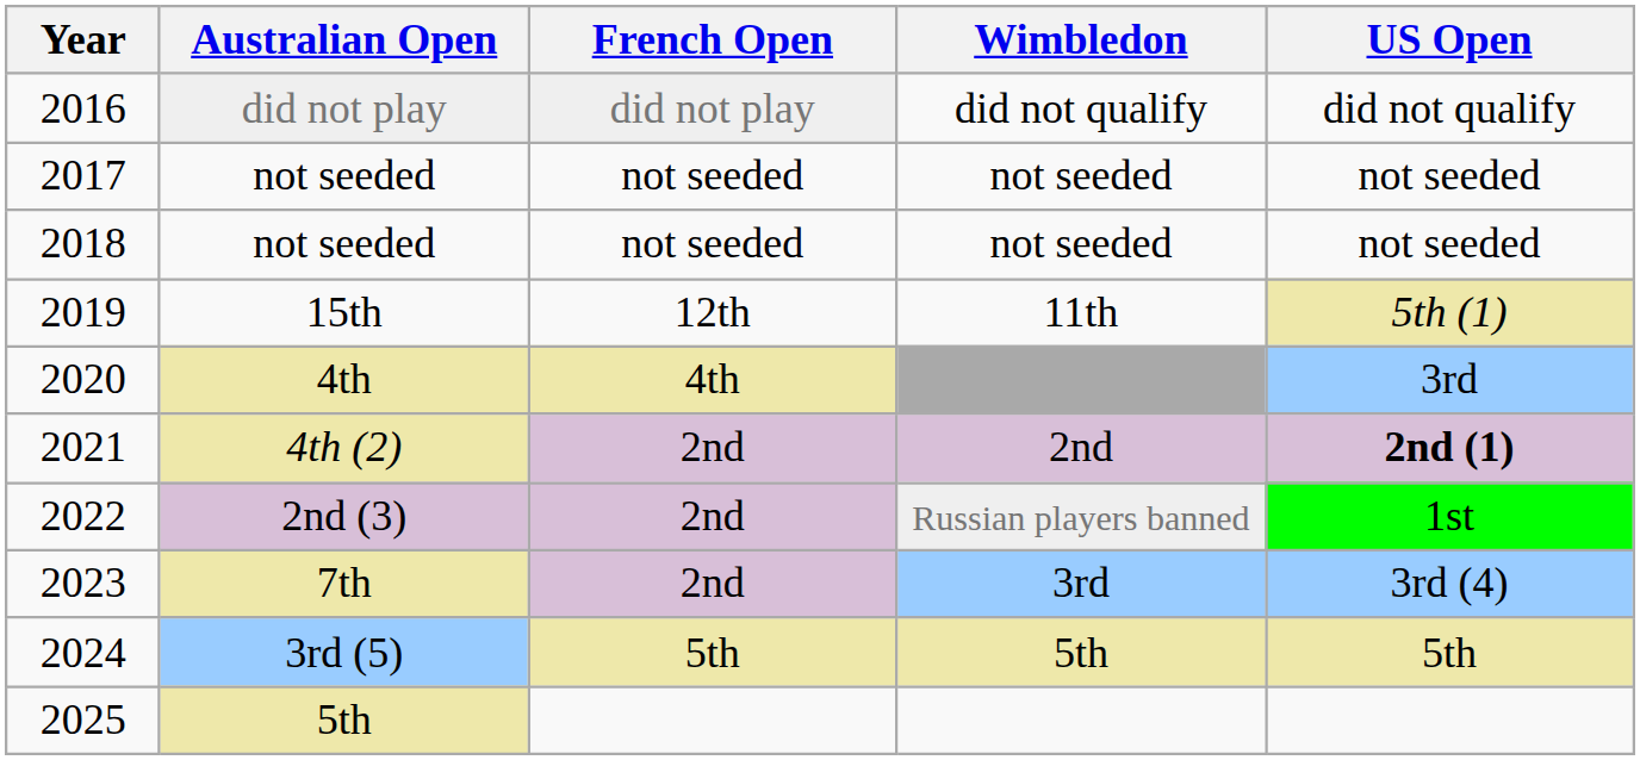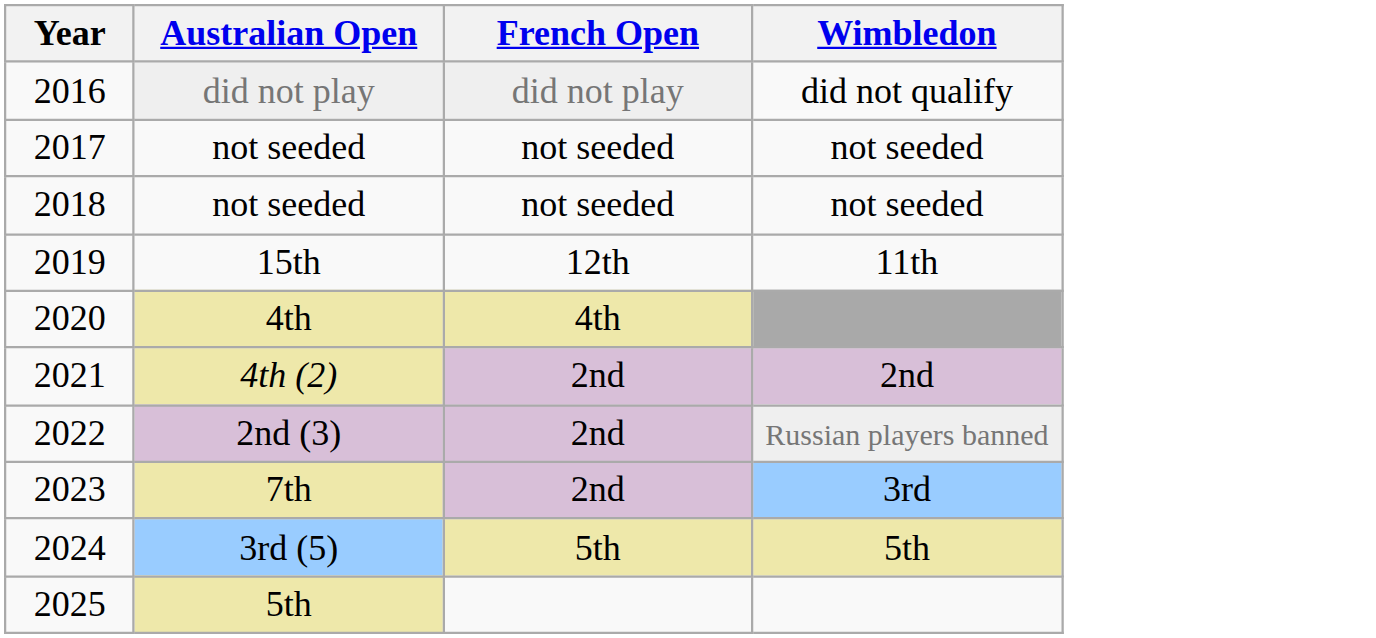 <table class=wikitable style=font-size:100%;text-align:center>
 <tr>
 <th width=50>Year</th>
 <th width=130><a href='#'>Australian Open</a></th>
 <th width=130><a href='#'>French Open</a></th>
 <th width=130><a href='#'>Wimbledon</a></th>
-<th width=130><a href='#'>US Open</a></th>
 </tr>
 <tr>
 <td>2016</td>
 <td style="color:#767676; background:#efefef">did not play</td>
 <td style="color:#767676; background:#efefef">did not play</td>
 <td>did not qualify</td>
-<td>did not qualify</td>
 </tr>
 <tr>
 <td>2017</td>
-<td>not seeded</td>
 <td>not seeded</td>
 <td>not seeded</td>
 <td>not seeded</td>
 </tr>
 <tr>
 <td>2018</td>
 <td>not seeded</td>
 <td>not seeded</td>
 <td>not seeded</td>
-<td>not seeded</td>
 </tr>
 <tr>
 <td>2019</td>
 <td>15th</td>
 <td>12th</td>
 <td>11th</td>
-<td bgcolor=eee8aa><em>5th (1)</em></td>
 </tr>
 <tr>
 <td>2020</td>
 <td bgcolor=eee8aa>4th</td>
 <td bgcolor=eee8aa>4th</td>
 <td bgcolor=darkgray></td>
-<td bgcolor=#9cf>3rd</td>
 </tr>
 <tr>
 <td>2021</td>
 <td bgcolor=eee8aa><em>4th (2)</td>
 <td bgcolor=thistle>2nd</td>
 <td bgcolor=thistle>2nd</td>
-<td bgcolor=thistle><strong>2nd (1)</strong></td>
 </tr>
 <tr>
 <td>2022</td>
 <td bgcolor=thistle></em>2nd (3)<em></td>
 <td bgcolor=thistle>2nd</td>
 <td style="color:#767676; background:#efefef"><small>Russian players banned</small></td>
-<td bgcolor=lime>1st</td>
 </tr>
 <tr>
 <td>2023</td>
 <td bgcolor=eee8aa>7th</td>
 <td bgcolor=thistle>2nd</td>
 <td bgcolor=#9cf>3rd</td>
-<td bgcolor=#9cf></em>3rd (4)<em></td>
 </tr>
 <tr>
 <td>2024</td>
 <td bgcolor=#9cf></em>3rd (5)<em></td>
-<td bgcolor=eee8aa>5th</td>
 <td bgcolor=eee8aa>5th</td>
 <td bgcolor=eee8aa>5th</td>
 </tr>
 <tr>
 <td>2025</td>
 <td bgcolor=eee8aa>5th</td>
 <td></td>
 <td></td>
-<td></td>
 </tr>
 </table>
